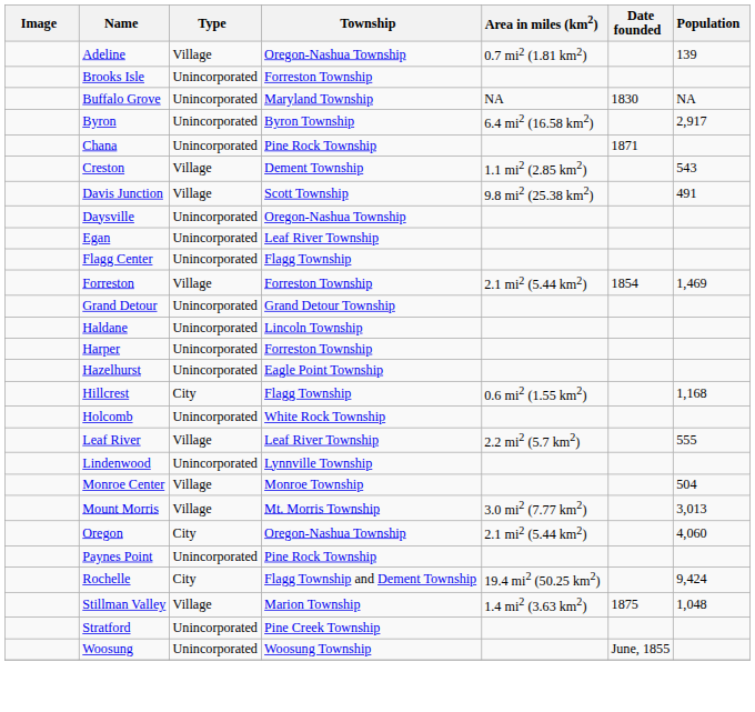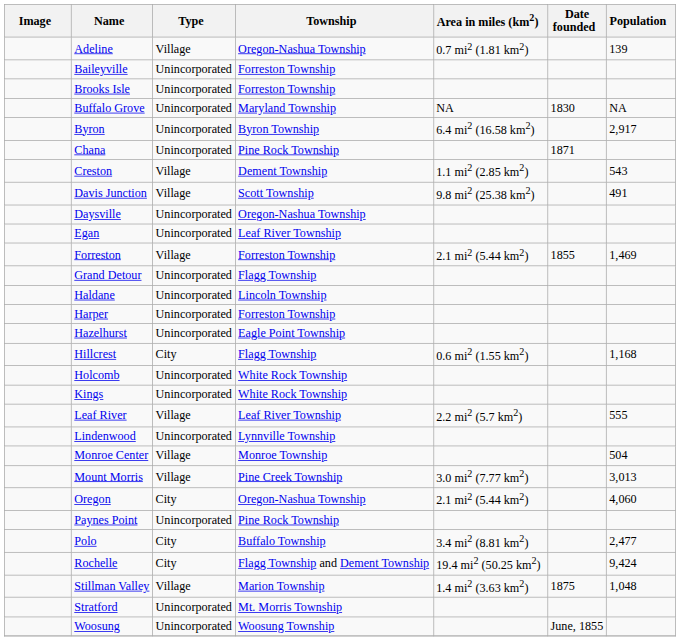 <table class="wikitable sortable" style="width:100%">
 <tr>
 <th width=10%><strong>Image</strong>  </th>
 <th width="*"><strong>Name</strong>  </th>
 <th width="*"><strong>Type</strong>  </th>
 <th width="*"><strong>Township</strong>  </th>
 <th width="*"><strong>Area</strong> in miles (km<sup>2</sup>)  </th>
 <th width="*"><strong>Date <br>founded</strong>  </th>
 <th width="*"><strong>Population</strong>  </th>
 </tr>
 <tr ->
 <td></td>
 <td><a href='#'>Adeline</a></td>
 <td>Village</td>
 <td><a href='#'>Oregon-Nashua Township</a></td>
 <td>0.7 mi<sup>2</sup> (1.81 km<sup>2</sup>)</td>
 <td></td>
 <td>139</td>
+</tr>
+<tr ->
+<td></td>
+<td><a href='#'>Baileyville</a></td>
+<td>Unincorporated</td>
+<td><a href='#'>Forreston Township</a></td>
+<td></td>
+<td></td>
+<td></td>
 </tr>
 <tr ->
 <td></td>
 <td><a href='#'>Brooks Isle</a></td>
 <td>Unincorporated</td>
 <td><a href='#'>Forreston Township</a></td>
 <td></td>
 <td></td>
 <td></td>
 </tr>
 <tr ->
 <td></td>
 <td><a href='#'>Buffalo Grove</a></td>
 <td>Unincorporated</td>
 <td><a href='#'>Maryland Township</a></td>
 <td>NA</td>
 <td>1830</td>
 <td>NA</td>
 </tr>
 <tr ->
 <td></td>
 <td><a href='#'>Byron</a></td>
 <td>Unincorporated</td>
 <td><a href='#'>Byron Township</a></td>
 <td>6.4 mi<sup>2</sup> (16.58 km<sup>2</sup>)</td>
 <td></td>
 <td>2,917</td>
 </tr>
 <tr ->
 <td></td>
 <td><a href='#'>Chana</a></td>
 <td>Unincorporated</td>
 <td><a href='#'>Pine Rock Township</a></td>
 <td></td>
 <td>1871</td>
 <td></td>
 </tr>
 <tr ->
 <td></td>
 <td><a href='#'>Creston</a></td>
 <td>Village</td>
 <td><a href='#'>Dement Township</a></td>
 <td>1.1 mi<sup>2</sup> (2.85 km<sup>2</sup>)</td>
 <td></td>
 <td>543</td>
 </tr>
 <tr ->
 <td></td>
 <td><a href='#'>Davis Junction</a></td>
 <td>Village</td>
 <td><a href='#'>Scott Township</a></td>
 <td>9.8 mi<sup>2</sup> (25.38 km<sup>2</sup>)</td>
 <td></td>
 <td>491</td>
 </tr>
 <tr ->
 <td></td>
 <td><a href='#'>Daysville</a></td>
 <td>Unincorporated</td>
 <td><a href='#'>Oregon-Nashua Township</a></td>
 <td></td>
 <td></td>
 <td></td>
 </tr>
 <tr ->
 <td></td>
 <td><a href='#'>Egan</a></td>
 <td>Unincorporated</td>
 <td><a href='#'>Leaf River Township</a></td>
 <td></td>
 <td></td>
 <td></td>
 </tr>
 <tr ->
 <td></td>
-<td><a href='#'>Flagg Center</a></td>
-<td>Unincorporated</td>
-<td><a href='#'>Flagg Township</a></td>
-<td></td>
-<td></td>
-<td></td>
-</tr>
-<tr ->
-<td></td>
 <td><a href='#'>Forreston</a></td>
 <td>Village</td>
 <td><a href='#'>Forreston Township</a></td>
 <td>2.1 mi<sup>2</sup> (5.44 km<sup>2</sup>)</td>
-<td>1854</td>
+<td>1855</td>
 <td>1,469</td>
 </tr>
 <tr ->
 <td></td>
 <td><a href='#'>Grand Detour</a></td>
 <td>Unincorporated</td>
-<td><a href='#'>Grand Detour Township</a></td>
+<td><a href='#'>Flagg Township</a></td>
 <td></td>
 <td></td>
 <td></td>
 </tr>
 <tr ->
 <td></td>
 <td><a href='#'>Haldane</a></td>
 <td>Unincorporated</td>
 <td><a href='#'>Lincoln Township</a></td>
 <td></td>
 <td></td>
 <td></td>
 </tr>
 <tr ->
 <td></td>
 <td><a href='#'>Harper</a></td>
 <td>Unincorporated</td>
 <td><a href='#'>Forreston Township</a></td>
 <td></td>
 <td></td>
 <td></td>
 </tr>
 <tr ->
 <td></td>
 <td><a href='#'>Hazelhurst</a></td>
 <td>Unincorporated</td>
 <td><a href='#'>Eagle Point Township</a></td>
 <td></td>
 <td></td>
 <td></td>
 </tr>
 <tr ->
 <td></td>
 <td><a href='#'>Hillcrest</a></td>
 <td>City</td>
 <td><a href='#'>Flagg Township</a></td>
 <td>0.6 mi<sup>2</sup> (1.55 km<sup>2</sup>)</td>
 <td></td>
 <td>1,168</td>
 </tr>
 <tr ->
 <td></td>
 <td><a href='#'>Holcomb</a></td>
 <td>Unincorporated</td>
 <td><a href='#'>White Rock Township</a></td>
 <td></td>
 <td></td>
 <td></td>
 </tr>
 <tr ->
 <td></td>
+<td><a href='#'>Kings</a></td>
+<td>Unincorporated</td>
+<td><a href='#'>White Rock Township</a></td>
+<td></td>
+<td></td>
+<td></td>
+</tr>
+<tr ->
+<td></td>
 <td><a href='#'>Leaf River</a></td>
 <td>Village</td>
 <td><a href='#'>Leaf River Township</a></td>
 <td>2.2 mi<sup>2</sup> (5.7 km<sup>2</sup>)</td>
 <td></td>
 <td>555</td>
 </tr>
 <tr ->
 <td></td>
 <td><a href='#'>Lindenwood</a></td>
 <td>Unincorporated</td>
 <td><a href='#'>Lynnville Township</a></td>
 <td></td>
 <td></td>
 <td></td>
 </tr>
 <tr ->
 <td></td>
 <td><a href='#'>Monroe Center</a></td>
 <td>Village</td>
 <td><a href='#'>Monroe Township</a></td>
 <td></td>
 <td></td>
 <td>504</td>
 </tr>
 <tr ->
 <td></td>
 <td><a href='#'>Mount Morris</a></td>
 <td>Village</td>
-<td><a href='#'>Mt. Morris Township</a></td>
+<td><a href='#'>Pine Creek Township</a></td>
 <td>3.0 mi<sup>2</sup> (7.77 km<sup>2</sup>)</td>
 <td></td>
 <td>3,013</td>
 </tr>
 <tr ->
 <td></td>
 <td><a href='#'>Oregon</a></td>
 <td>City</td>
 <td><a href='#'>Oregon-Nashua Township</a></td>
 <td>2.1 mi<sup>2</sup> (5.44 km<sup>2</sup>)</td>
 <td></td>
 <td>4,060</td>
 </tr>
 <tr ->
 <td></td>
 <td><a href='#'>Paynes Point</a></td>
 <td>Unincorporated</td>
 <td><a href='#'>Pine Rock Township</a></td>
 <td></td>
 <td></td>
 <td></td>
 </tr>
 <tr ->
 <td></td>
+<td><a href='#'>Polo</a></td>
+<td>City</td>
+<td><a href='#'>Buffalo Township</a></td>
+<td>3.4 mi<sup>2</sup> (8.81 km<sup>2</sup>)</td>
+<td></td>
+<td>2,477</td>
+</tr>
+<tr ->
+<td></td>
 <td><a href='#'>Rochelle</a></td>
 <td>City</td>
 <td><a href='#'>Flagg Township</a> and <a href='#'>Dement Township</a></td>
 <td>19.4 mi<sup>2</sup> (50.25 km<sup>2</sup>)</td>
 <td></td>
 <td>9,424</td>
 </tr>
 <tr ->
 <td></td>
 <td><a href='#'>Stillman Valley</a></td>
 <td>Village</td>
 <td><a href='#'>Marion Township</a></td>
 <td>1.4 mi<sup>2</sup> (3.63 km<sup>2</sup>)</td>
 <td>1875</td>
 <td>1,048</td>
 </tr>
 <tr ->
 <td></td>
 <td><a href='#'>Stratford</a></td>
 <td>Unincorporated</td>
-<td><a href='#'>Pine Creek Township</a></td>
+<td><a href='#'>Mt. Morris Township</a></td>
 <td></td>
 <td></td>
 <td></td>
 </tr>
 <tr ->
 <td></td>
 <td><a href='#'>Woosung</a></td>
 <td>Unincorporated</td>
 <td><a href='#'>Woosung Township</a></td>
 <td></td>
 <td>June, 1855</td>
 <td></td>
 </tr>
 <tr ->
 </tr>
 </table>
